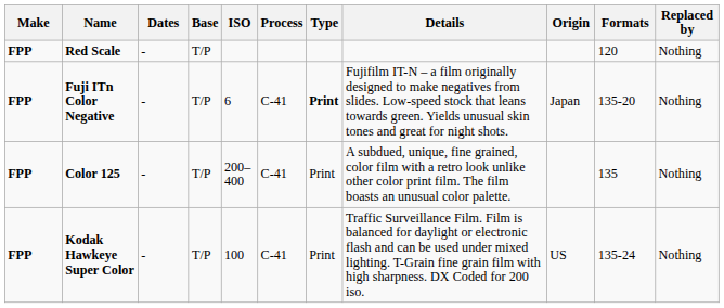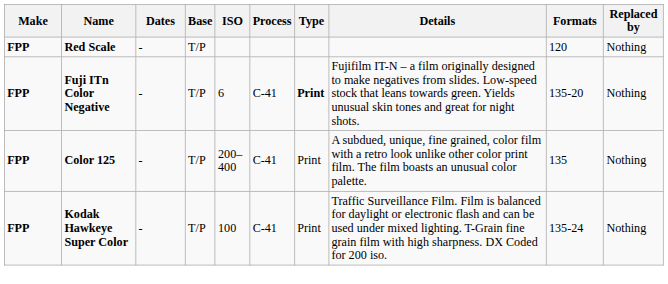 <table class="wikitable">
 <tr>
 <th scope="col" style="width: 100px;">Make</th>
 <th scope="col" style="width: 120px;">Name</th>
 <th scope="col" style="width: 80px;">Dates</th>
 <th scope="col" style="width: 30px;">Base</th>
 <th scope="col" style="width: 45px;">ISO</th>
 <th scope="col" style="width: 40px;">Process</th>
 <th scope="col" style="width: 40px;">Type</th>
 <th scope="col" style="width: 500px;">Details</th>
-<th scope="col" style="width: 60px;">Origin</th>
 <th scope="col" style="width: 80px;">Formats</th>
 <th scope="col" style="width: 80px;">Replaced by</th>
 </tr>
 <tr>
 <td><strong>FPP </strong></td>
 <td><strong>Red Scale </strong></td>
 <td>-</td>
 <td>T/P</td>
-<td></td>
 <td></td>
 <td></td>
 <td></td>
 <td></td>
 <td>120</td>
 <td>Nothing</td>
 </tr>
 <tr>
 <td><strong>FPP </strong></td>
 <td><strong>Fuji ITn Color Negative </strong></td>
 <td>-</td>
 <td>T/P</td>
 <td>6</td>
 <td>C-41</td>
 <td><strong>Print</strong></td>
 <td>Fujifilm IT-N – a film originally designed to make negatives from slides. Low-speed stock that leans towards green. Yields unusual skin tones and great for night shots.</td>
-<td>Japan</td>
 <td>135-20</td>
 <td>Nothing</td>
 </tr>
 <tr>
 <td><strong>FPP </strong></td>
 <td><strong>Color 125 </strong></td>
 <td>-</td>
 <td>T/P</td>
 <td>200–400</td>
 <td>C-41</td>
 <td>Print</td>
 <td>A subdued, unique, fine grained, color film with a retro look unlike other color print film. The film boasts an unusual color palette.</td>
-<td></td>
 <td>135</td>
 <td>Nothing</td>
 </tr>
 <tr>
 <td><strong>FPP </strong></td>
 <td><strong> Kodak Hawkeye Super Color</strong></td>
 <td>-</td>
 <td>T/P</td>
 <td>100</td>
 <td>C-41</td>
 <td>Print</td>
 <td>Traffic Surveillance Film. Film is balanced for daylight or electronic flash and can be used under mixed lighting. T-Grain fine grain film with high sharpness. DX Coded for 200 iso.</td>
-<td>US</td>
 <td>135-24</td>
 <td>Nothing</td>
 </tr>
 </table>
